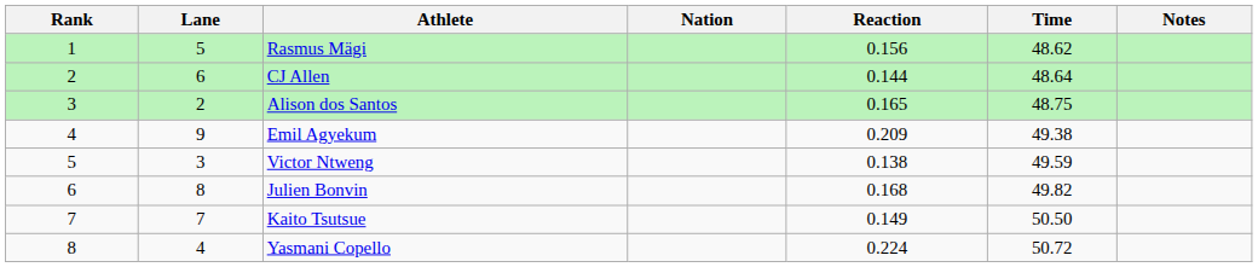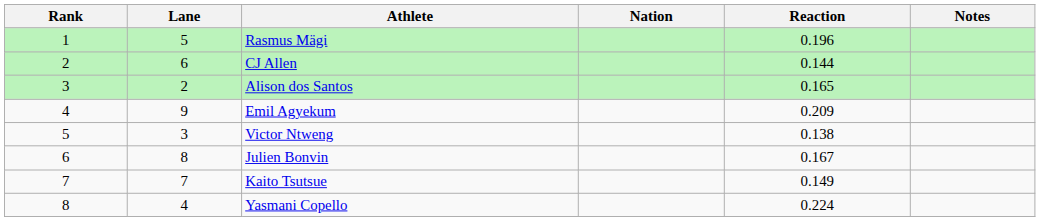 <table class="wikitable sortable" style="text-align:center;width: 70%;">
 <tr>
 <th>Rank</th>
 <th>Lane</th>
 <th>Athlete</th>
 <th>Nation</th>
 <th>Reaction</th>
-<th>Time</th>
 <th>Notes</th>
 </tr>
 <tr bgcolor=bbf3bb>
 <td>1</td>
 <td>5</td>
 <td align="left"><a href='#'>Rasmus Mägi</a></td>
 <td align="left"></td>
-<td>0.156</td>
-<td>48.62</td>
+<td>0.196</td>
 <td></td>
 </tr>
 <tr bgcolor=bbf3bb>
 <td>2</td>
 <td>6</td>
 <td align="left"><a href='#'>CJ Allen</a></td>
 <td align="left"></td>
 <td>0.144</td>
-<td>48.64</td>
 <td></td>
 </tr>
 <tr bgcolor=bbf3bb>
 <td>3</td>
 <td>2</td>
 <td align="left"><a href='#'>Alison dos Santos</a></td>
 <td align="left"></td>
 <td>0.165</td>
-<td>48.75</td>
 <td></td>
 </tr>
 <tr>
 <td>4</td>
 <td>9</td>
 <td align="left"><a href='#'>Emil Agyekum</a></td>
 <td align="left"></td>
 <td>0.209</td>
-<td>49.38</td>
 <td></td>
 </tr>
 <tr>
 <td>5</td>
 <td>3</td>
 <td align="left"><a href='#'>Victor Ntweng</a></td>
 <td align="left"></td>
 <td>0.138</td>
-<td>49.59</td>
 <td></td>
 </tr>
 <tr>
 <td>6</td>
 <td>8</td>
 <td align="left"><a href='#'>Julien Bonvin</a></td>
 <td align="left"></td>
-<td>0.168</td>
-<td>49.82</td>
+<td>0.167</td>
 <td></td>
 </tr>
 <tr>
 <td>7</td>
 <td>7</td>
 <td align="left"><a href='#'>Kaito Tsutsue</a></td>
 <td align="left"></td>
 <td>0.149</td>
-<td>50.50</td>
 <td></td>
 </tr>
 <tr>
 <td>8</td>
 <td>4</td>
 <td align="left"><a href='#'>Yasmani Copello</a></td>
 <td align="left"></td>
 <td>0.224</td>
-<td>50.72</td>
 <td></td>
 </tr>
 </table>
